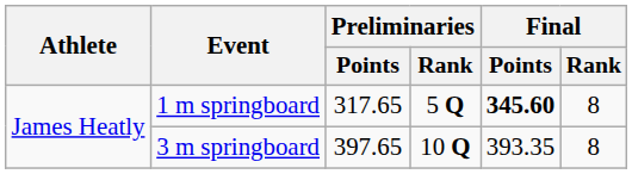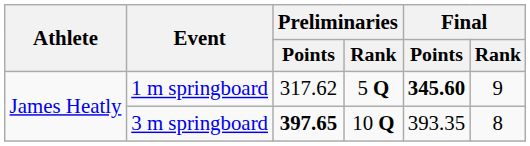 <table class="wikitable" style="font-size:90%;">
 <tr>
 <th rowspan=2>Athlete</th>
 <th rowspan=2>Event</th>
 <th colspan=2>Preliminaries</th>
 <th colspan=2>Final</th>
 </tr>
 <tr style="font-size:95%">
 <th>Points</th>
 <th>Rank</th>
 <th>Points</th>
 <th>Rank</th>
 </tr>
 <tr align=center>
 <td style="text-align:left;" rowspan="2"><a href='#'>James Heatly</a></td>
 <td align=left><a href='#'>1 m springboard</a></td>
-<td>317.65</td>
+<td>317.62</td>
 <td>5 <strong>Q</strong></td>
 <td><strong>345.60</strong></td>
-<td>8</td>
+<td>9</td>
 </tr>
 <tr align=center>
 <td align=left><a href='#'>3 m springboard</a></td>
-<td>397.65</td>
+<td><strong>397.65</strong></td>
 <td>10 <strong>Q</strong></td>
 <td>393.35</td>
 <td>8</td>
 </tr>
 </table>
